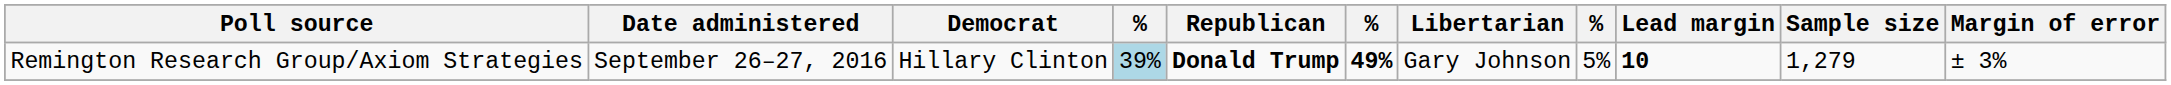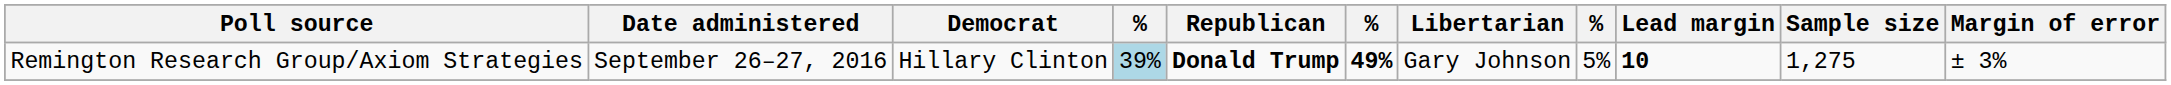 <table class="wikitable">
 <tr valign=bottom>
 <th>Poll source</th>
 <th>Date administered</th>
 <th>Democrat</th>
 <th>%</th>
 <th>Republican</th>
 <th>%</th>
 <th>Libertarian</th>
 <th>%</th>
 <th>Lead margin</th>
 <th>Sample size</th>
 <th>Margin of error</th>
 </tr>
 <tr>
 <td>Remington Research Group/Axiom Strategies</td>
 <td>September 26–27, 2016</td>
 <td>Hillary Clinton</td>
 <td style="background: lightblue;">39%</td>
 <td><strong>Donald Trump</strong></td>
 <td><strong>49%</strong></td>
 <td>Gary Johnson</td>
 <td>5%</td>
 <td><strong>10</strong></td>
-<td>1,279</td>
+<td>1,275</td>
 <td>± 3%</td>
 </tr>
 </table>
